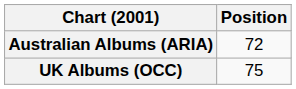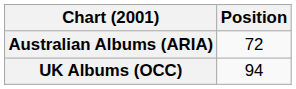 <table class="wikitable plainrowheaders sortable">
 <tr>
 <th>Chart (2001)</th>
 <th>Position</th>
 </tr>
 <tr>
 <th scope="row">Australian Albums (ARIA)</th>
 <td align=center>72</td>
 </tr>
 <tr>
 <th scope="row">UK Albums (OCC)</th>
-<td align=center>75</td>
+<td align=center>94</td>
 </tr>
 </table>
